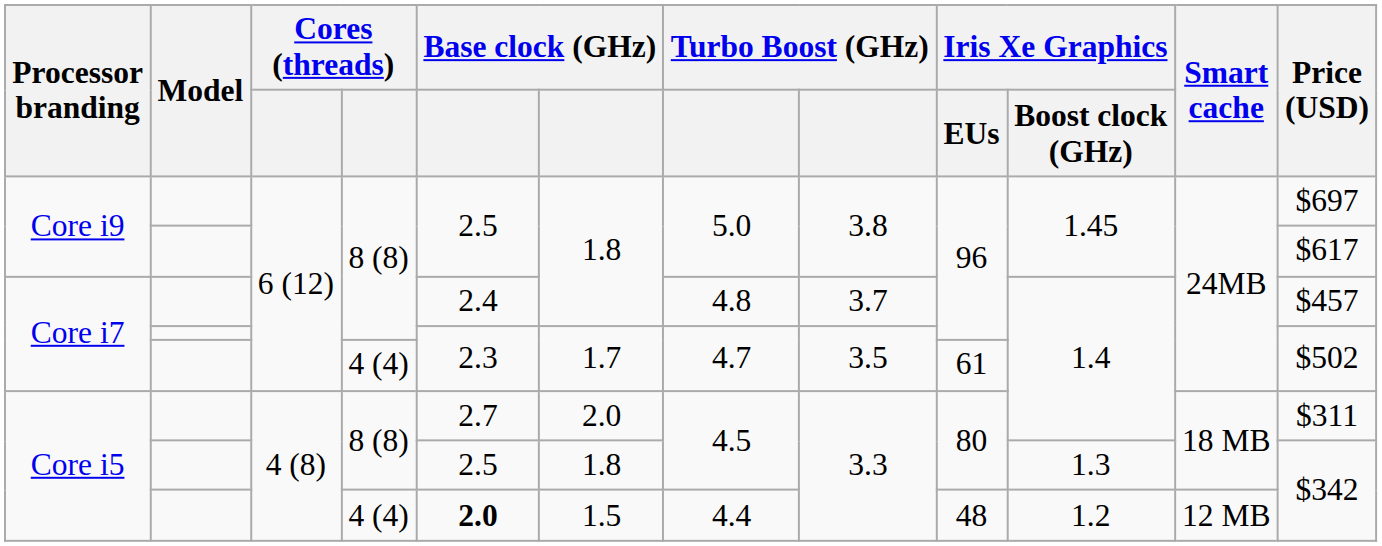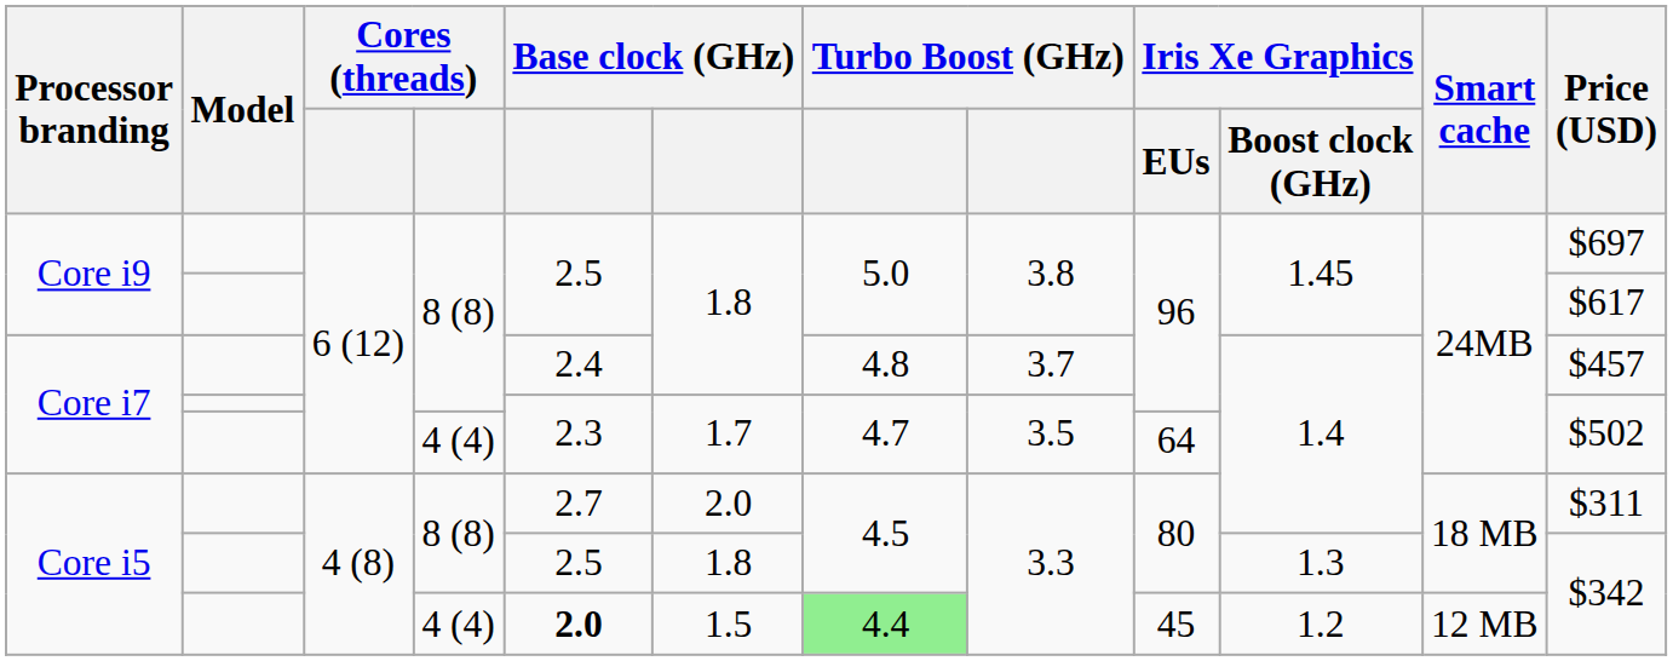 <table class="wikitable sortable" style="text-align:center;">
 <tr>
 <th rowspan="2">Processor <br> branding</th>
 <th rowspan="2">Model</th>
 <th colspan="2"><a href='#'>Cores</a><br>(<a href='#'>threads</a>)</th>
 <th colspan="2"><a href='#'>Base clock</a> (GHz)</th>
 <th colspan="2"><a href='#'>Turbo Boost</a> (GHz)</th>
 <th colspan="2"><a href='#'>Iris Xe Graphics</a></th>
 <th rowspan="2"><a href='#'>Smart <br> cache</a></th>
 <th rowspan="2">Price <br> (USD)</th>
 </tr>
 <tr>
 <th></th>
 <th></th>
 <th></th>
 <th></th>
 <th></th>
 <th></th>
 <th>EUs</th>
 <th>Boost clock<br>(GHz)</th>
 </tr>
 <tr>
 <td rowspan="2"><a href='#'>Core i9</a></td>
 <td></td>
 <td rowspan="5">6 (12)</td>
 <td rowspan="4">8 (8)</td>
 <td rowspan="2">2.5</td>
 <td rowspan="3">1.8</td>
 <td rowspan="2">5.0</td>
 <td rowspan="2">3.8</td>
 <td rowspan="4">96</td>
 <td rowspan="2">1.45</td>
 <td rowspan="5">24MB</td>
 <td>$697</td>
 </tr>
 <tr>
 <td></td>
 <td>$617</td>
 </tr>
 <tr>
 <td rowspan="3"><a href='#'>Core i7</a></td>
 <td></td>
 <td>2.4</td>
 <td>4.8</td>
 <td>3.7</td>
 <td rowspan="4">1.4</td>
 <td>$457</td>
 </tr>
 <tr>
 <td></td>
 <td rowspan="2">2.3</td>
 <td rowspan="2">1.7</td>
 <td rowspan="2">4.7</td>
 <td rowspan="2">3.5</td>
 <td rowspan="2">$502</td>
 </tr>
 <tr>
 <td></td>
 <td>4 (4)</td>
-<td>61</td>
+<td>64</td>
 </tr>
 <tr>
 <td rowspan="3"><a href='#'>Core i5</a></td>
 <td></td>
 <td rowspan="3">4 (8)</td>
 <td rowspan="2">8 (8)</td>
 <td>2.7</td>
 <td>2.0</td>
 <td rowspan="2">4.5</td>
 <td rowspan="3">3.3</td>
 <td rowspan="2">80</td>
 <td rowspan="2">18 MB</td>
 <td>$311</td>
 </tr>
 <tr>
 <td></td>
 <td>2.5</td>
 <td>1.8</td>
 <td>1.3</td>
 <td rowspan="2">$342</td>
 </tr>
 <tr>
 <td></td>
 <td>4 (4)</td>
 <td><strong>2.0</strong></td>
 <td>1.5</td>
-<td>4.4</td>
-<td>48</td>
+<td style="background: lightgreen;">4.4</td>
+<td>45</td>
 <td>1.2</td>
 <td>12 MB</td>
 </tr>
 </table>
